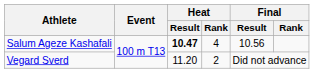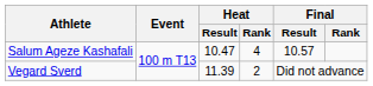 <table class="wikitable" style="font-size:90%">
 <tr>
 <th rowspan="2">Athlete</th>
 <th rowspan="2">Event</th>
 <th colspan="2">Heat</th>
 <th colspan="2">Final</th>
 </tr>
 <tr style="font-size:95%">
 <th>Result</th>
 <th>Rank</th>
 <th>Result</th>
 <th>Rank</th>
 </tr>
 <tr align=center>
 <td align=left><a href='#'>Salum Ageze Kashafali</a></td>
 <td align=left rowspan=2><a href='#'>100 m T13</a></td>
-<td><strong>10.47</strong></td>
+<td>10.47</td>
 <td>4</td>
-<td>10.56</td>
+<td>10.57</td>
 <td></td>
 </tr>
 <tr align=center>
 <td align=left><a href='#'>Vegard Sverd</a></td>
-<td>11.20</td>
+<td>11.39</td>
 <td>2</td>
 <td colspan=2>Did not advance</td>
 </tr>
 </table>
